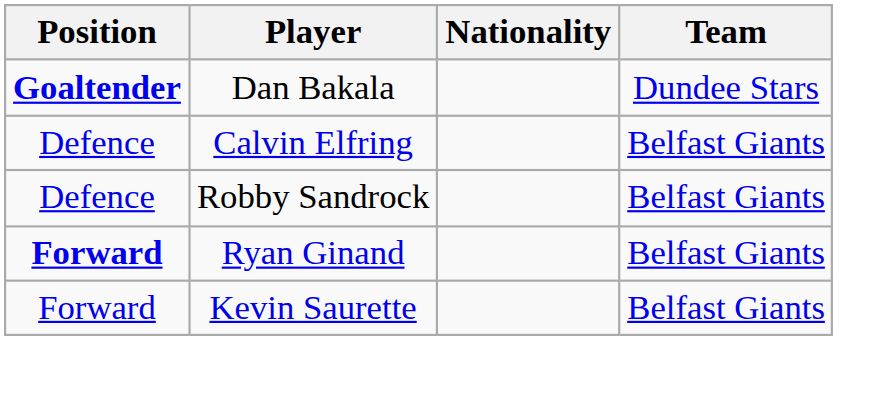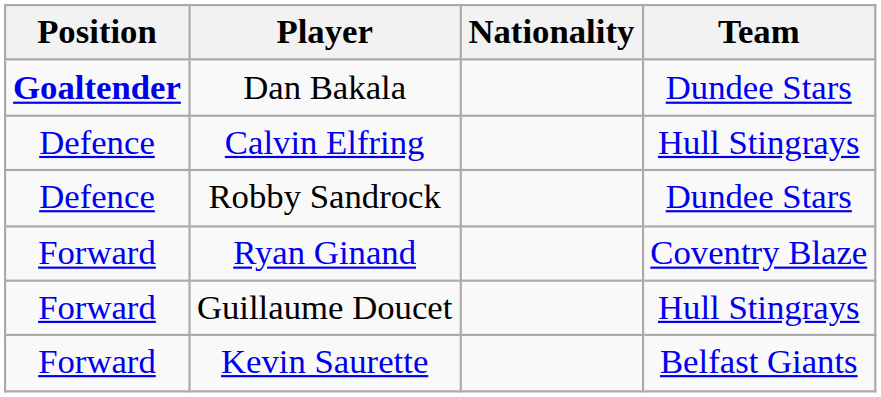 <table class="wikitable">
 <tr>
 <th>Position</th>
 <th>Player</th>
 <th>Nationality</th>
 <th>Team</th>
 </tr>
 <tr align="center">
 <td><strong><a href='#'>Goaltender</a></strong></td>
 <td>Dan Bakala</td>
 <td></td>
 <td><a href='#'>Dundee Stars</a></td>
 </tr>
 <tr align="center">
 <td><a href='#'>Defence</a></td>
 <td><a href='#'>Calvin Elfring</a></td>
 <td></td>
-<td><a href='#'>Belfast Giants</a></td>
+<td><a href='#'>Hull Stingrays</a></td>
 </tr>
 <tr align="center">
 <td><a href='#'>Defence</a></td>
 <td>Robby Sandrock</td>
 <td></td>
-<td><a href='#'>Belfast Giants</a></td>
+<td><a href='#'>Dundee Stars</a></td>
 </tr>
 <tr align="center">
-<td><strong><a href='#'>Forward</a></strong></td>
+<td><a href='#'>Forward</a></td>
 <td><a href='#'>Ryan Ginand</a></td>
 <td></td>
-<td><a href='#'>Belfast Giants</a></td>
+<td><a href='#'>Coventry Blaze</a></td>
+</tr>
+<tr align="center">
+<td><a href='#'>Forward</a></td>
+<td>Guillaume Doucet</td>
+<td></td>
+<td><a href='#'>Hull Stingrays</a></td>
 </tr>
 <tr align="center">
 <td><a href='#'>Forward</a></td>
 <td><a href='#'>Kevin Saurette</a></td>
 <td></td>
 <td><a href='#'>Belfast Giants</a></td>
 </tr>
 </table>
